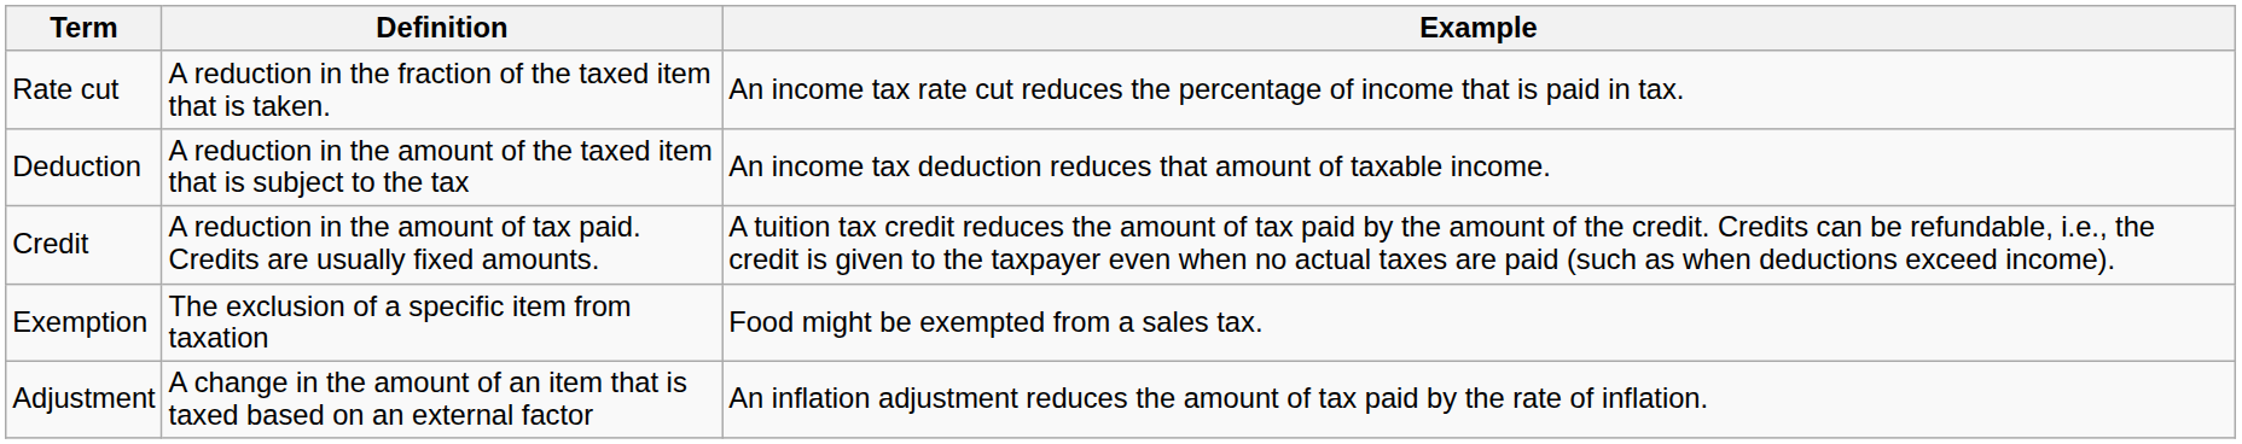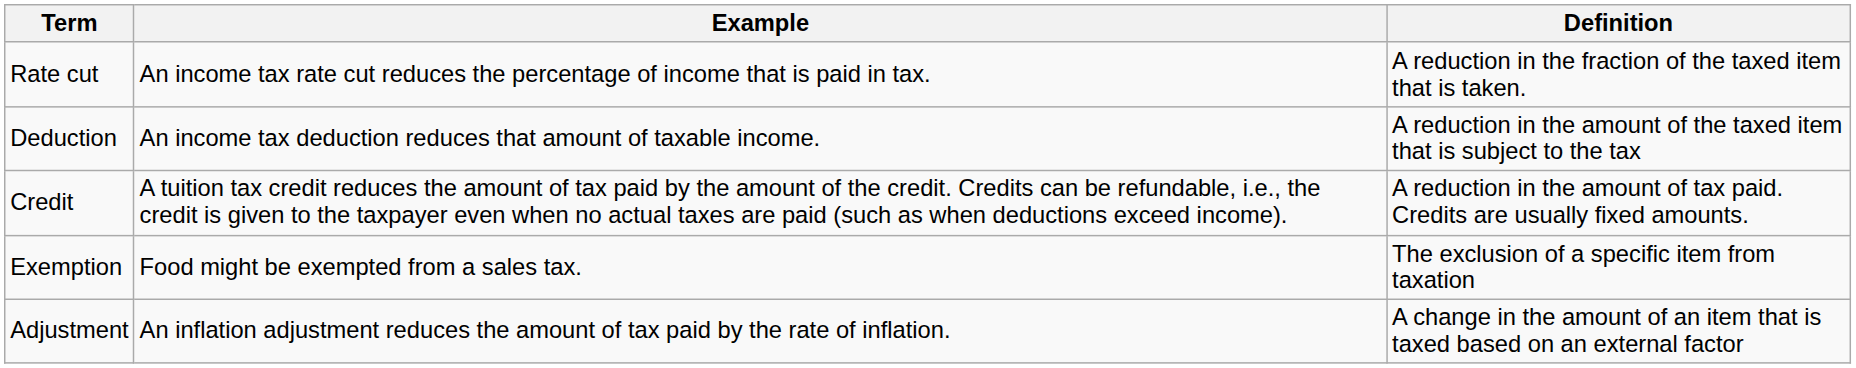 <table class="wikitable">
 <tr>
 <th>Term</th>
+<th>Example</th>
 <th>Definition</th>
-<th>Example</th>
 </tr>
 <tr>
 <td>Rate cut</td>
+<td>An income tax rate cut reduces the percentage of income that is paid in tax.</td>
 <td>A reduction in the fraction of the taxed item that is taken.</td>
-<td>An income tax rate cut reduces the percentage of income that is paid in tax.</td>
 </tr>
 <tr>
 <td>Deduction</td>
+<td>An income tax deduction reduces that amount of taxable income.</td>
 <td>A reduction in the amount of the taxed item that is subject to the tax</td>
-<td>An income tax deduction reduces that amount of taxable income.</td>
 </tr>
 <tr>
 <td>Credit</td>
+<td>A tuition tax credit reduces the amount of tax paid by the amount of the credit. Credits can be refundable, i.e., the credit is given to the taxpayer even when no actual taxes are paid (such as when deductions exceed income).</td>
 <td>A reduction in the amount of tax paid. Credits are usually fixed amounts.</td>
-<td>A tuition tax credit reduces the amount of tax paid by the amount of the credit. Credits can be refundable, i.e., the credit is given to the taxpayer even when no actual taxes are paid (such as when deductions exceed income).</td>
 </tr>
 <tr>
 <td>Exemption</td>
+<td>Food might be exempted from a sales tax.</td>
 <td>The exclusion of a specific item from taxation</td>
-<td>Food might be exempted from a sales tax.</td>
 </tr>
 <tr>
 <td>Adjustment</td>
+<td>An inflation adjustment reduces the amount of tax paid by the rate of inflation.</td>
 <td>A change in the amount of an item that is taxed based on an external factor</td>
-<td>An inflation adjustment reduces the amount of tax paid by the rate of inflation.</td>
 </tr>
 </table>
